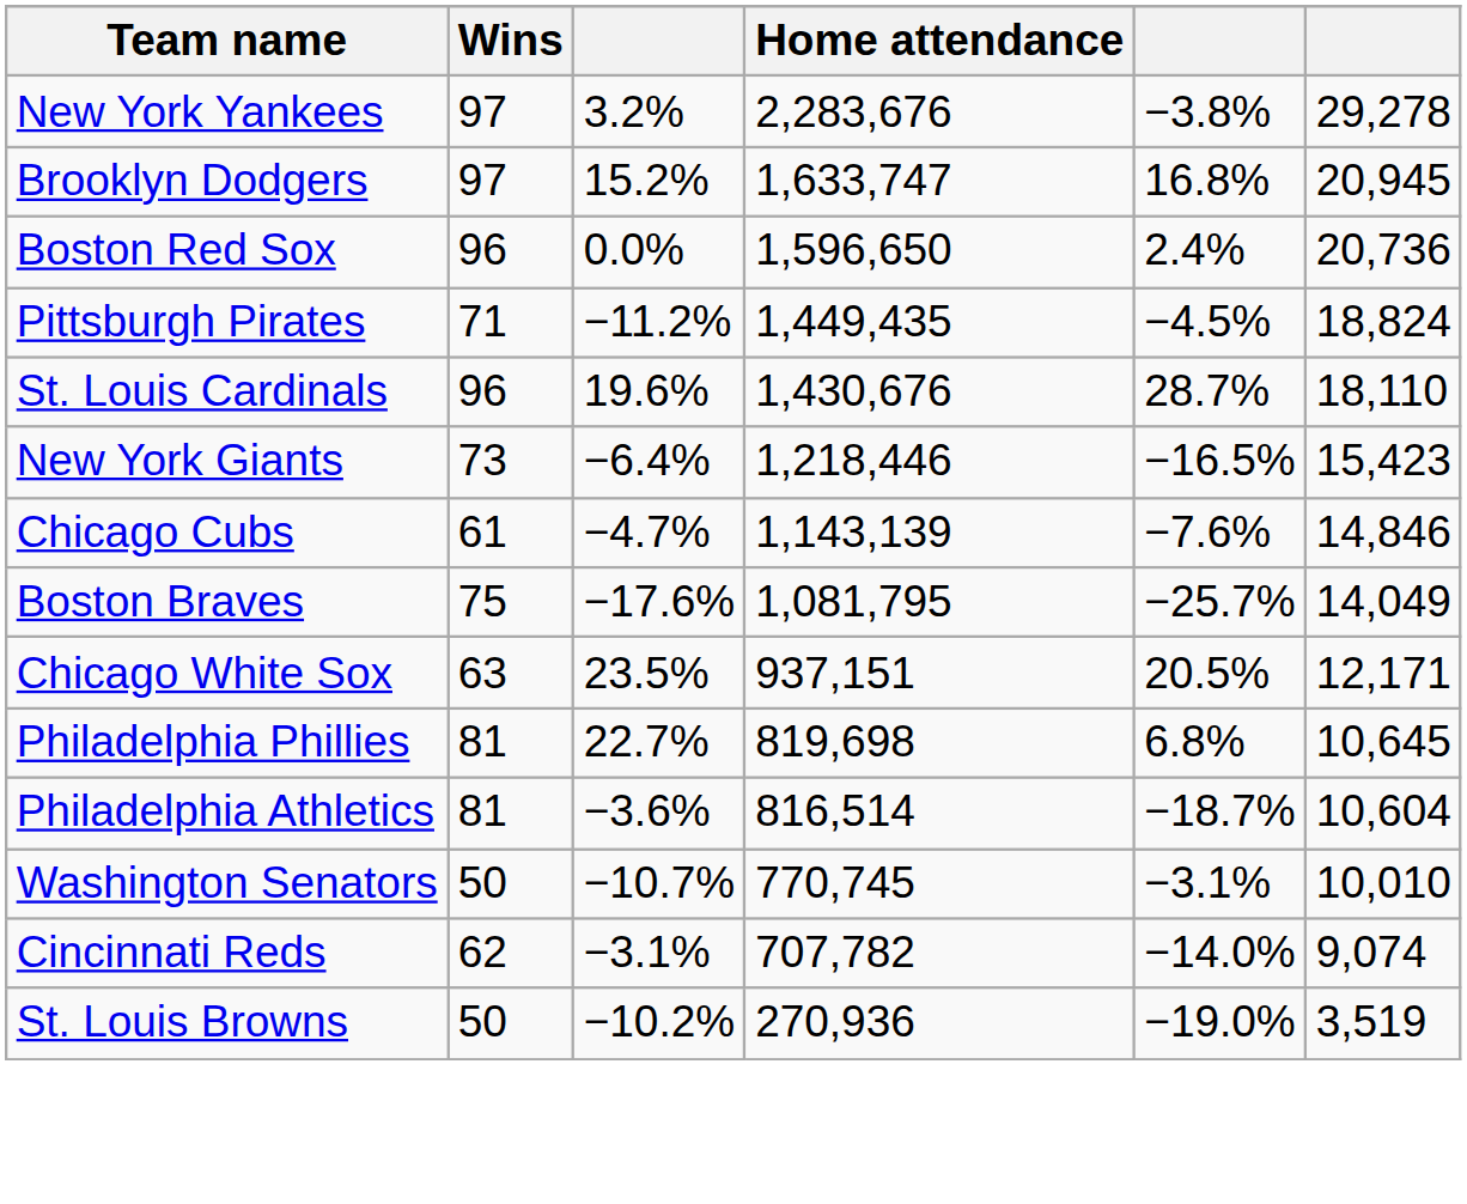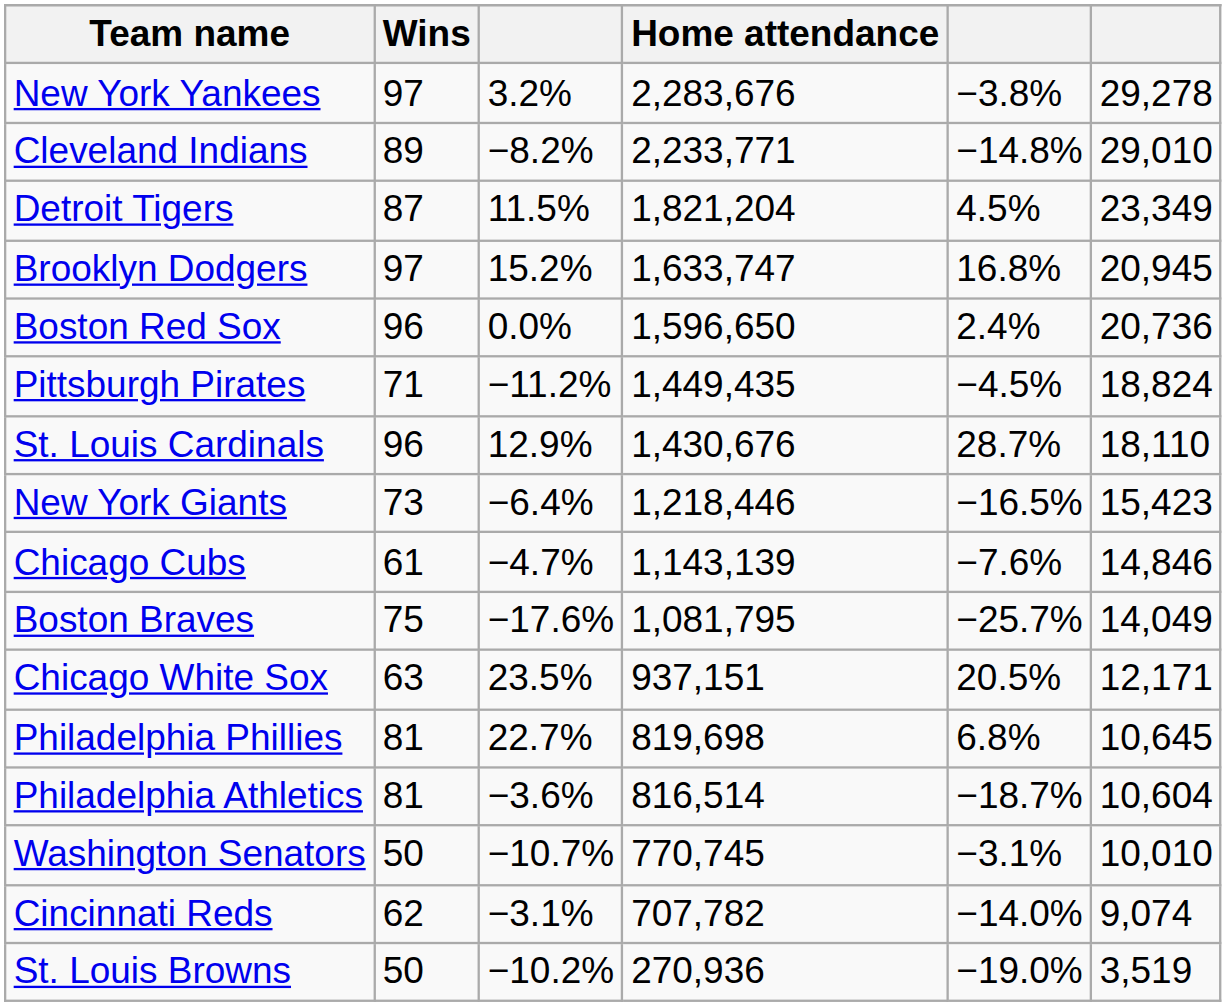 <table class="wikitable sortable">
 <tr style="text-align:center; font-size:larger;">
 </tr>
 <tr>
 <th>Team name</th>
 <th>Wins</th>
 <th></th>
 <th>Home attendance</th>
 <th></th>
 <th></th>
 </tr>
 <tr>
 <td><a href='#'>New York Yankees</a></td>
 <td>97</td>
 <td>3.2%</td>
 <td>2,283,676</td>
 <td>−3.8%</td>
 <td>29,278</td>
+</tr>
+<tr>
+<td><a href='#'>Cleveland Indians</a></td>
+<td>89</td>
+<td>−8.2%</td>
+<td>2,233,771</td>
+<td>−14.8%</td>
+<td>29,010</td>
+</tr>
+<tr>
+<td><a href='#'>Detroit Tigers</a></td>
+<td>87</td>
+<td>11.5%</td>
+<td>1,821,204</td>
+<td>4.5%</td>
+<td>23,349</td>
 </tr>
 <tr>
 <td><a href='#'>Brooklyn Dodgers</a></td>
 <td>97</td>
 <td>15.2%</td>
 <td>1,633,747</td>
 <td>16.8%</td>
 <td>20,945</td>
 </tr>
 <tr>
 <td><a href='#'>Boston Red Sox</a></td>
 <td>96</td>
 <td>0.0%</td>
 <td>1,596,650</td>
 <td>2.4%</td>
 <td>20,736</td>
 </tr>
 <tr>
 <td><a href='#'>Pittsburgh Pirates</a></td>
 <td>71</td>
 <td>−11.2%</td>
 <td>1,449,435</td>
 <td>−4.5%</td>
 <td>18,824</td>
 </tr>
 <tr>
 <td><a href='#'>St. Louis Cardinals</a></td>
 <td>96</td>
-<td>19.6%</td>
+<td>12.9%</td>
 <td>1,430,676</td>
 <td>28.7%</td>
 <td>18,110</td>
 </tr>
 <tr>
 <td><a href='#'>New York Giants</a></td>
 <td>73</td>
 <td>−6.4%</td>
 <td>1,218,446</td>
 <td>−16.5%</td>
 <td>15,423</td>
 </tr>
 <tr>
 <td><a href='#'>Chicago Cubs</a></td>
 <td>61</td>
 <td>−4.7%</td>
 <td>1,143,139</td>
 <td>−7.6%</td>
 <td>14,846</td>
 </tr>
 <tr>
 <td><a href='#'>Boston Braves</a></td>
 <td>75</td>
 <td>−17.6%</td>
 <td>1,081,795</td>
 <td>−25.7%</td>
 <td>14,049</td>
 </tr>
 <tr>
 <td><a href='#'>Chicago White Sox</a></td>
 <td>63</td>
 <td>23.5%</td>
 <td>937,151</td>
 <td>20.5%</td>
 <td>12,171</td>
 </tr>
 <tr>
 <td><a href='#'>Philadelphia Phillies</a></td>
 <td>81</td>
 <td>22.7%</td>
 <td>819,698</td>
 <td>6.8%</td>
 <td>10,645</td>
 </tr>
 <tr>
 <td><a href='#'>Philadelphia Athletics</a></td>
 <td>81</td>
 <td>−3.6%</td>
 <td>816,514</td>
 <td>−18.7%</td>
 <td>10,604</td>
 </tr>
 <tr>
 <td><a href='#'>Washington Senators</a></td>
 <td>50</td>
 <td>−10.7%</td>
 <td>770,745</td>
 <td>−3.1%</td>
 <td>10,010</td>
 </tr>
 <tr>
 <td><a href='#'>Cincinnati Reds</a></td>
 <td>62</td>
 <td>−3.1%</td>
 <td>707,782</td>
 <td>−14.0%</td>
 <td>9,074</td>
 </tr>
 <tr>
 <td><a href='#'>St. Louis Browns</a></td>
 <td>50</td>
 <td>−10.2%</td>
 <td>270,936</td>
 <td>−19.0%</td>
 <td>3,519</td>
 </tr>
 </table>
